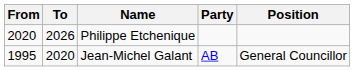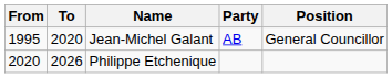 <table class="wikitable">
 <tr>
 <th>From</th>
 <th>To</th>
 <th>Name</th>
 <th>Party</th>
 <th>Position</th>
 </tr>
 <tr>
+<td>1995</td>
+<td>2020</td>
+<td>Jean-Michel Galant</td>
+<td><a href='#'>AB</a></td>
+<td>General Councillor</td>
+</tr>
+<tr>
 <td>2020</td>
 <td>2026</td>
 <td>Philippe Etchenique</td>
 <td></td>
 <td></td>
 </tr>
-<tr>
-<td>1995</td>
-<td>2020</td>
-<td>Jean-Michel Galant</td>
-<td><a href='#'>AB</a></td>
-<td>General Councillor</td>
-</tr>
 </table>
